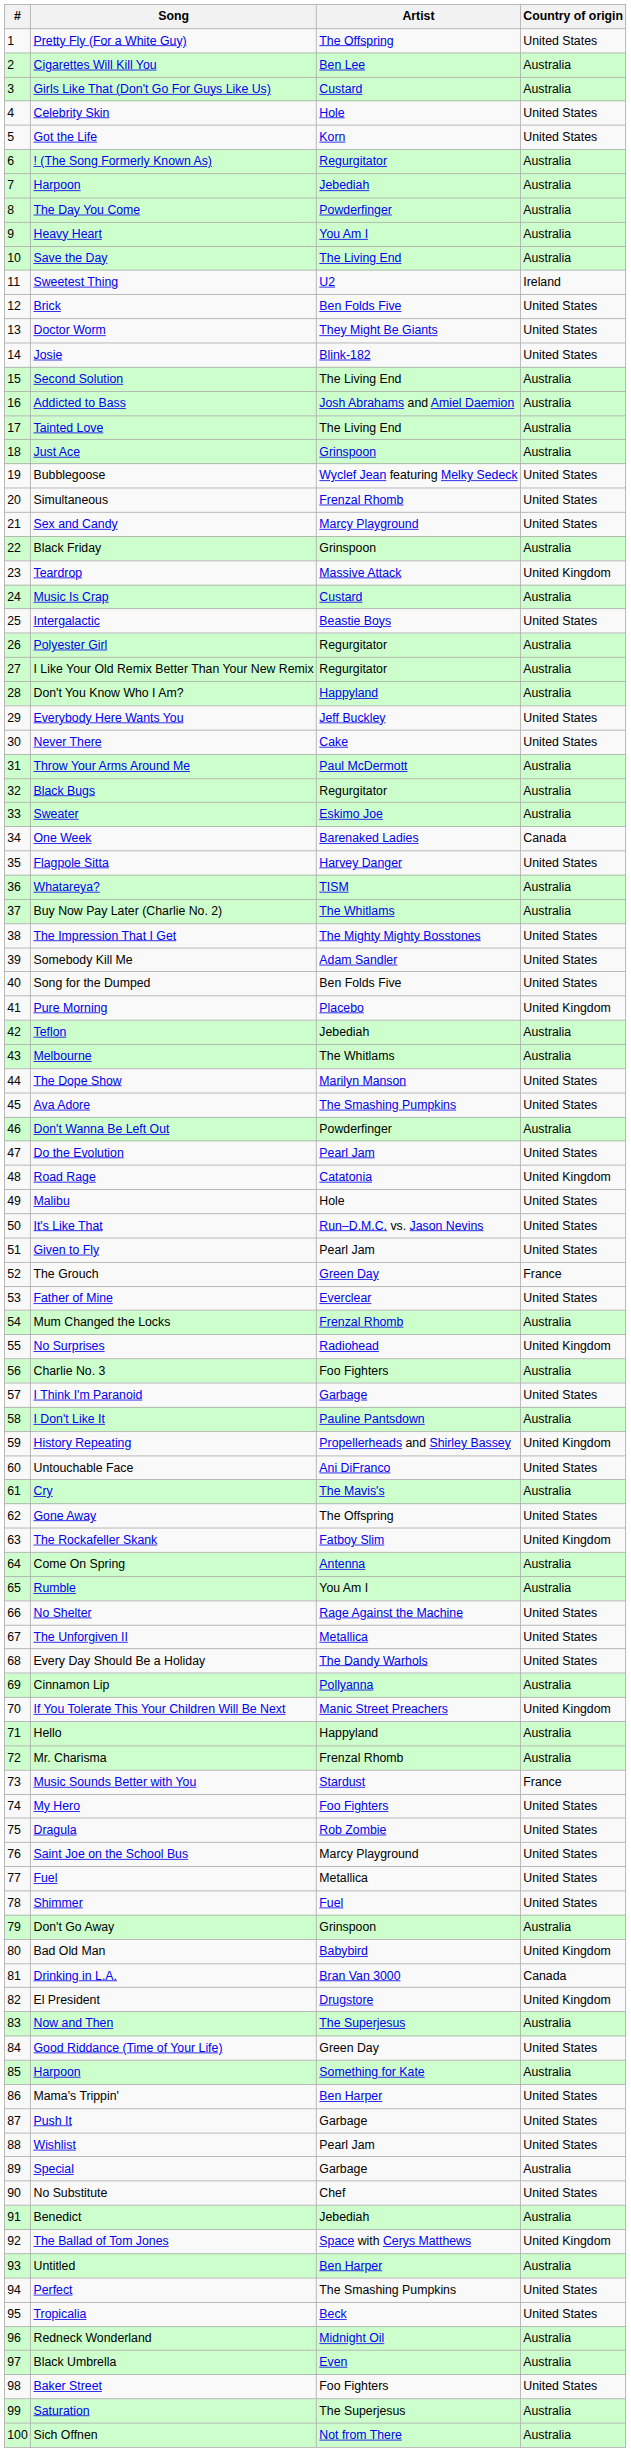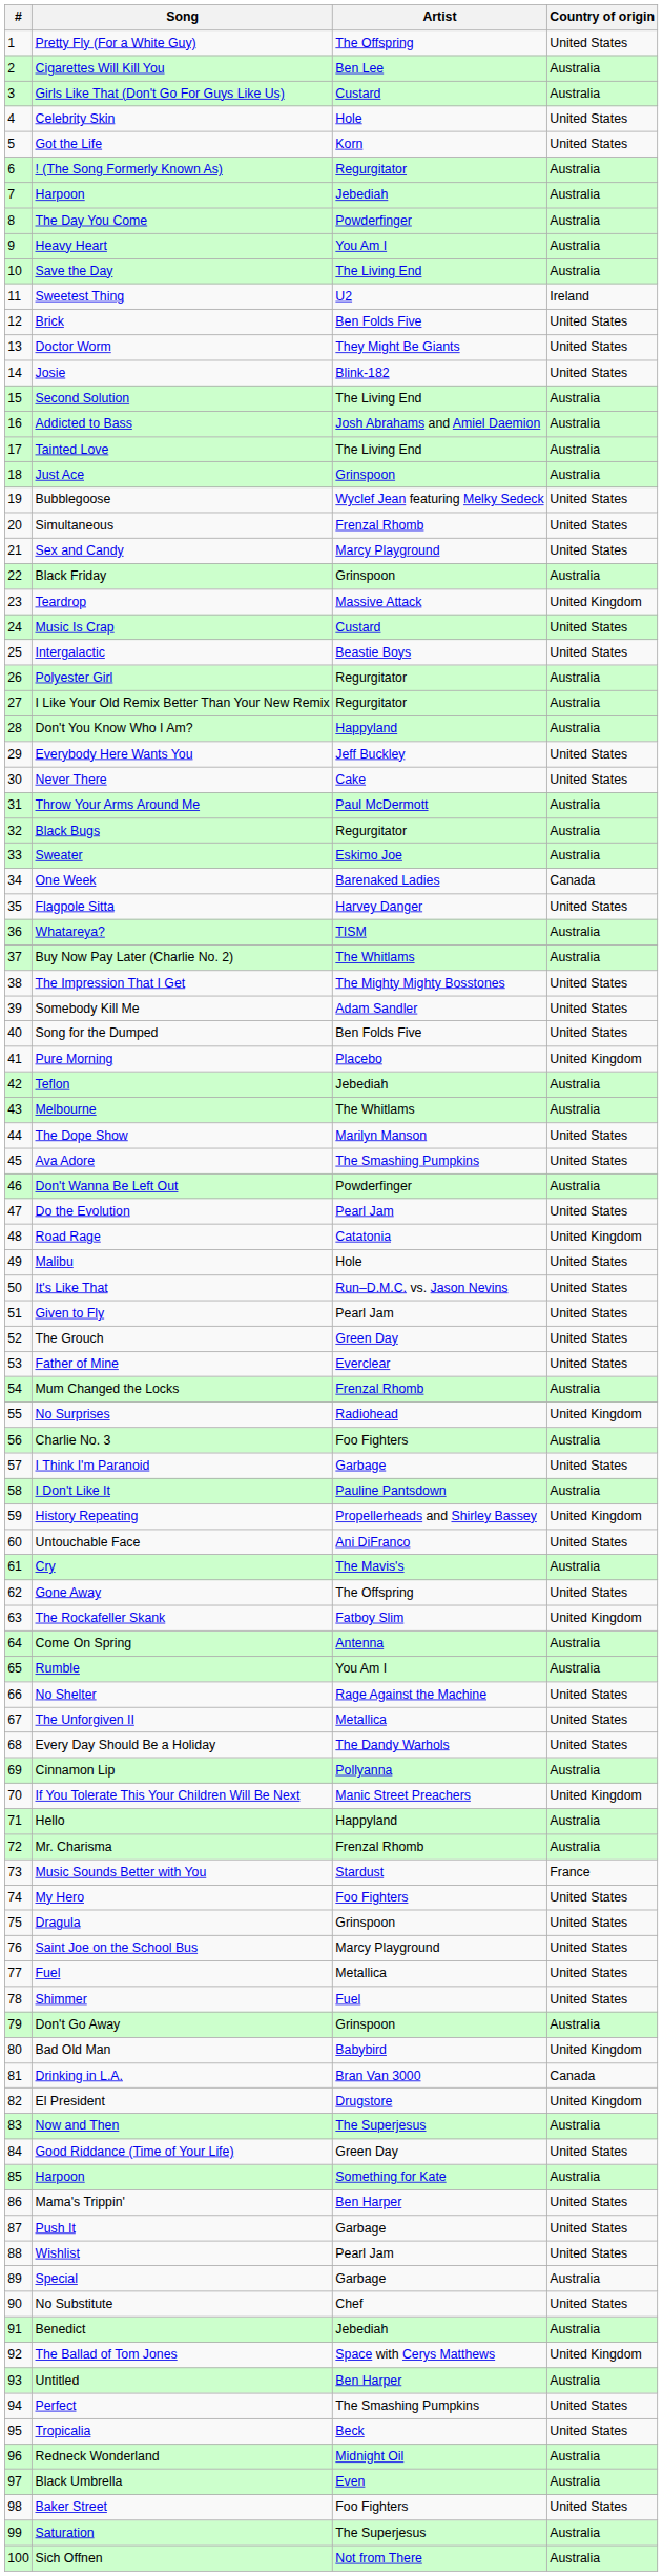 <table class="wikitable sortable" style="font-size:0.95em;line-height:1.5em;">
 <tr>
 <th>#</th>
 <th>Song</th>
 <th>Artist</th>
 <th>Country of origin</th>
 </tr>
 <tr>
 <td>1</td>
 <td><a href='#'>Pretty Fly (For a White Guy)</a></td>
 <td><a href='#'>The Offspring</a></td>
 <td>United States</td>
 </tr>
 <tr style="background:#ccffcc">
 <td>2</td>
 <td><a href='#'>Cigarettes Will Kill You</a></td>
 <td><a href='#'>Ben Lee</a></td>
 <td>Australia</td>
 </tr>
 <tr style="background:#ccffcc">
 <td>3</td>
 <td><a href='#'>Girls Like That (Don't Go For Guys Like Us)</a></td>
 <td><a href='#'>Custard</a></td>
 <td>Australia</td>
 </tr>
 <tr>
 <td>4</td>
 <td><a href='#'>Celebrity Skin</a></td>
 <td><a href='#'>Hole</a></td>
 <td>United States</td>
 </tr>
 <tr>
 <td>5</td>
 <td><a href='#'>Got the Life</a></td>
 <td><a href='#'>Korn</a></td>
 <td>United States</td>
 </tr>
 <tr style="background:#ccffcc">
 <td>6</td>
 <td><a href='#'>! (The Song Formerly Known As)</a></td>
 <td><a href='#'>Regurgitator</a></td>
 <td>Australia</td>
 </tr>
 <tr style="background:#ccffcc">
 <td>7</td>
 <td><a href='#'>Harpoon</a></td>
 <td><a href='#'>Jebediah</a></td>
 <td>Australia</td>
 </tr>
 <tr style="background:#ccffcc">
 <td>8</td>
 <td><a href='#'>The Day You Come</a></td>
 <td><a href='#'>Powderfinger</a></td>
 <td>Australia</td>
 </tr>
 <tr style="background:#ccffcc">
 <td>9</td>
 <td><a href='#'>Heavy Heart</a></td>
 <td><a href='#'>You Am I</a></td>
 <td>Australia</td>
 </tr>
 <tr style="background:#ccffcc">
 <td>10</td>
 <td><a href='#'>Save the Day</a></td>
 <td><a href='#'>The Living End</a></td>
 <td>Australia</td>
 </tr>
 <tr>
 <td>11</td>
 <td><a href='#'>Sweetest Thing</a></td>
 <td><a href='#'>U2</a></td>
 <td>Ireland</td>
 </tr>
 <tr>
 <td>12</td>
 <td><a href='#'>Brick</a></td>
 <td><a href='#'>Ben Folds Five</a></td>
 <td>United States</td>
 </tr>
 <tr>
 <td>13</td>
 <td><a href='#'>Doctor Worm</a></td>
 <td><a href='#'>They Might Be Giants</a></td>
 <td>United States</td>
 </tr>
 <tr>
 <td>14</td>
 <td><a href='#'>Josie</a></td>
 <td><a href='#'>Blink-182</a></td>
 <td>United States</td>
 </tr>
 <tr style="background:#ccffcc">
 <td>15</td>
 <td><a href='#'>Second Solution</a></td>
 <td>The Living End</td>
 <td>Australia</td>
 </tr>
 <tr style="background:#ccffcc">
 <td>16</td>
 <td><a href='#'>Addicted to Bass</a></td>
 <td><a href='#'>Josh Abrahams</a> and <a href='#'>Amiel Daemion</a></td>
 <td>Australia</td>
 </tr>
 <tr style="background:#ccffcc">
 <td>17</td>
 <td><a href='#'>Tainted Love</a></td>
 <td>The Living End</td>
 <td>Australia</td>
 </tr>
 <tr style="background:#ccffcc">
 <td>18</td>
 <td><a href='#'>Just Ace</a></td>
 <td><a href='#'>Grinspoon</a></td>
 <td>Australia</td>
 </tr>
 <tr>
 <td>19</td>
 <td>Bubblegoose</td>
 <td><a href='#'>Wyclef Jean</a> featuring <a href='#'>Melky Sedeck</a></td>
 <td>United States</td>
 </tr>
 <tr>
 <td>20</td>
 <td>Simultaneous</td>
 <td><a href='#'>Frenzal Rhomb</a></td>
 <td>United States</td>
 </tr>
 <tr>
 <td>21</td>
 <td><a href='#'>Sex and Candy</a></td>
 <td><a href='#'>Marcy Playground</a></td>
 <td>United States</td>
 </tr>
 <tr style="background:#ccffcc">
 <td>22</td>
 <td>Black Friday</td>
 <td>Grinspoon</td>
 <td>Australia</td>
 </tr>
 <tr>
 <td>23</td>
 <td><a href='#'>Teardrop</a></td>
 <td><a href='#'>Massive Attack</a></td>
 <td>United Kingdom</td>
 </tr>
 <tr style="background:#ccffcc">
 <td>24</td>
 <td><a href='#'>Music Is Crap</a></td>
 <td><a href='#'>Custard</a></td>
-<td>Australia</td>
+<td>United States</td>
 </tr>
 <tr>
 <td>25</td>
 <td><a href='#'>Intergalactic</a></td>
 <td><a href='#'>Beastie Boys</a></td>
 <td>United States</td>
 </tr>
 <tr style="background:#ccffcc">
 <td>26</td>
 <td><a href='#'>Polyester Girl</a></td>
 <td>Regurgitator</td>
 <td>Australia</td>
 </tr>
 <tr style="background:#ccffcc">
 <td>27</td>
 <td>I Like Your Old Remix Better Than Your New Remix</td>
 <td>Regurgitator</td>
 <td>Australia</td>
 </tr>
 <tr style="background:#ccffcc">
 <td>28</td>
 <td>Don't You Know Who I Am?</td>
 <td><a href='#'>Happyland</a></td>
 <td>Australia</td>
 </tr>
 <tr>
 <td>29</td>
 <td><a href='#'>Everybody Here Wants You</a></td>
 <td><a href='#'>Jeff Buckley</a></td>
 <td>United States</td>
 </tr>
 <tr>
 <td>30</td>
 <td><a href='#'>Never There</a></td>
 <td><a href='#'>Cake</a></td>
 <td>United States</td>
 </tr>
 <tr style="background:#ccffcc">
 <td>31</td>
 <td><a href='#'>Throw Your Arms Around Me</a></td>
 <td><a href='#'>Paul McDermott</a></td>
 <td>Australia</td>
 </tr>
 <tr style="background:#ccffcc">
 <td>32</td>
 <td><a href='#'>Black Bugs</a></td>
 <td>Regurgitator</td>
 <td>Australia</td>
 </tr>
 <tr style="background:#ccffcc">
 <td>33</td>
 <td><a href='#'>Sweater</a></td>
 <td><a href='#'>Eskimo Joe</a></td>
 <td>Australia</td>
 </tr>
 <tr>
 <td>34</td>
 <td><a href='#'>One Week</a></td>
 <td><a href='#'>Barenaked Ladies</a></td>
 <td>Canada</td>
 </tr>
 <tr>
 <td>35</td>
 <td><a href='#'>Flagpole Sitta</a></td>
 <td><a href='#'>Harvey Danger</a></td>
 <td>United States</td>
 </tr>
 <tr style="background:#ccffcc">
 <td>36</td>
 <td><a href='#'>Whatareya?</a></td>
 <td><a href='#'>TISM</a></td>
 <td>Australia</td>
 </tr>
 <tr style="background:#ccffcc">
 <td>37</td>
 <td>Buy Now Pay Later (Charlie No. 2)</td>
 <td><a href='#'>The Whitlams</a></td>
 <td>Australia</td>
 </tr>
 <tr>
 <td>38</td>
 <td><a href='#'>The Impression That I Get</a></td>
 <td><a href='#'>The Mighty Mighty Bosstones</a></td>
 <td>United States</td>
 </tr>
 <tr>
 <td>39</td>
 <td>Somebody Kill Me</td>
 <td><a href='#'>Adam Sandler</a></td>
 <td>United States</td>
 </tr>
 <tr>
 <td>40</td>
 <td>Song for the Dumped</td>
 <td>Ben Folds Five</td>
 <td>United States</td>
 </tr>
 <tr>
 <td>41</td>
 <td><a href='#'>Pure Morning</a></td>
 <td><a href='#'>Placebo</a></td>
 <td>United Kingdom</td>
 </tr>
 <tr style="background:#ccffcc">
 <td>42</td>
 <td><a href='#'>Teflon</a></td>
 <td>Jebediah</td>
 <td>Australia</td>
 </tr>
 <tr style="background:#ccffcc">
 <td>43</td>
 <td><a href='#'>Melbourne</a></td>
 <td>The Whitlams</td>
 <td>Australia</td>
 </tr>
 <tr>
 <td>44</td>
 <td><a href='#'>The Dope Show</a></td>
 <td><a href='#'>Marilyn Manson</a></td>
 <td>United States</td>
 </tr>
 <tr>
 <td>45</td>
 <td><a href='#'>Ava Adore</a></td>
 <td><a href='#'>The Smashing Pumpkins</a></td>
 <td>United States</td>
 </tr>
 <tr style="background:#ccffcc">
 <td>46</td>
 <td><a href='#'>Don't Wanna Be Left Out</a></td>
 <td>Powderfinger</td>
 <td>Australia</td>
 </tr>
 <tr>
 <td>47</td>
 <td><a href='#'>Do the Evolution</a></td>
 <td><a href='#'>Pearl Jam</a></td>
 <td>United States</td>
 </tr>
 <tr>
 <td>48</td>
 <td><a href='#'>Road Rage</a></td>
 <td><a href='#'>Catatonia</a></td>
 <td>United Kingdom</td>
 </tr>
 <tr>
 <td>49</td>
 <td><a href='#'>Malibu</a></td>
 <td>Hole</td>
 <td>United States</td>
 </tr>
 <tr>
 <td>50</td>
 <td><a href='#'>It's Like That</a></td>
 <td><a href='#'>Run–D.M.C.</a> vs. <a href='#'>Jason Nevins</a></td>
 <td>United States</td>
 </tr>
 <tr>
 <td>51</td>
 <td><a href='#'>Given to Fly</a></td>
 <td>Pearl Jam</td>
 <td>United States</td>
 </tr>
 <tr>
 <td>52</td>
 <td>The Grouch</td>
 <td><a href='#'>Green Day</a></td>
-<td>France</td>
+<td>United States</td>
 </tr>
 <tr>
 <td>53</td>
 <td><a href='#'>Father of Mine</a></td>
 <td><a href='#'>Everclear</a></td>
 <td>United States</td>
 </tr>
 <tr style="background:#ccffcc">
 <td>54</td>
 <td>Mum Changed the Locks</td>
 <td><a href='#'>Frenzal Rhomb</a></td>
 <td>Australia</td>
 </tr>
 <tr>
 <td>55</td>
 <td><a href='#'>No Surprises</a></td>
 <td><a href='#'>Radiohead</a></td>
 <td>United Kingdom</td>
 </tr>
 <tr style="background:#ccffcc">
 <td>56</td>
 <td>Charlie No. 3</td>
 <td>Foo Fighters</td>
 <td>Australia</td>
 </tr>
 <tr>
 <td>57</td>
 <td><a href='#'>I Think I'm Paranoid</a></td>
 <td><a href='#'>Garbage</a></td>
 <td>United States</td>
 </tr>
 <tr style="background:#ccffcc">
 <td>58</td>
 <td><a href='#'>I Don't Like It</a></td>
 <td><a href='#'>Pauline Pantsdown</a></td>
 <td>Australia</td>
 </tr>
 <tr>
 <td>59</td>
 <td><a href='#'>History Repeating</a></td>
 <td><a href='#'>Propellerheads</a> and <a href='#'>Shirley Bassey</a></td>
 <td>United Kingdom</td>
 </tr>
 <tr>
 <td>60</td>
 <td>Untouchable Face</td>
 <td><a href='#'>Ani DiFranco</a></td>
 <td>United States</td>
 </tr>
 <tr style="background:#ccffcc">
 <td>61</td>
 <td><a href='#'>Cry</a></td>
 <td><a href='#'>The Mavis's</a></td>
 <td>Australia</td>
 </tr>
 <tr>
 <td>62</td>
 <td><a href='#'>Gone Away</a></td>
 <td>The Offspring</td>
 <td>United States</td>
 </tr>
 <tr>
 <td>63</td>
 <td><a href='#'>The Rockafeller Skank</a></td>
 <td><a href='#'>Fatboy Slim</a></td>
 <td>United Kingdom</td>
 </tr>
 <tr style="background:#ccffcc">
 <td>64</td>
 <td>Come On Spring</td>
 <td><a href='#'>Antenna</a></td>
 <td>Australia</td>
 </tr>
 <tr style="background:#ccffcc">
 <td>65</td>
 <td><a href='#'>Rumble</a></td>
 <td>You Am I</td>
 <td>Australia</td>
 </tr>
 <tr>
 <td>66</td>
 <td><a href='#'>No Shelter</a></td>
 <td><a href='#'>Rage Against the Machine</a></td>
 <td>United States</td>
 </tr>
 <tr>
 <td>67</td>
 <td><a href='#'>The Unforgiven II</a></td>
 <td><a href='#'>Metallica</a></td>
 <td>United States</td>
 </tr>
 <tr>
 <td>68</td>
 <td>Every Day Should Be a Holiday</td>
 <td><a href='#'>The Dandy Warhols</a></td>
 <td>United States</td>
 </tr>
 <tr style="background:#ccffcc">
 <td>69</td>
 <td>Cinnamon Lip</td>
 <td><a href='#'>Pollyanna</a></td>
 <td>Australia</td>
 </tr>
 <tr>
 <td>70</td>
 <td><a href='#'>If You Tolerate This Your Children Will Be Next</a></td>
 <td><a href='#'>Manic Street Preachers</a></td>
 <td>United Kingdom</td>
 </tr>
 <tr style="background:#ccffcc">
 <td>71</td>
 <td>Hello</td>
 <td>Happyland</td>
 <td>Australia</td>
 </tr>
 <tr style="background:#ccffcc">
 <td>72</td>
 <td>Mr. Charisma</td>
 <td>Frenzal Rhomb</td>
 <td>Australia</td>
 </tr>
 <tr>
 <td>73</td>
 <td><a href='#'>Music Sounds Better with You</a></td>
 <td><a href='#'>Stardust</a></td>
 <td>France</td>
 </tr>
 <tr>
 <td>74</td>
 <td><a href='#'>My Hero</a></td>
 <td><a href='#'>Foo Fighters</a></td>
 <td>United States</td>
 </tr>
 <tr>
 <td>75</td>
 <td><a href='#'>Dragula</a></td>
-<td><a href='#'>Rob Zombie</a></td>
+<td>Grinspoon</td>
 <td>United States</td>
 </tr>
 <tr>
 <td>76</td>
 <td><a href='#'>Saint Joe on the School Bus</a></td>
 <td>Marcy Playground</td>
 <td>United States</td>
 </tr>
 <tr>
 <td>77</td>
 <td><a href='#'>Fuel</a></td>
 <td>Metallica</td>
 <td>United States</td>
 </tr>
 <tr>
 <td>78</td>
 <td><a href='#'>Shimmer</a></td>
 <td><a href='#'>Fuel</a></td>
 <td>United States</td>
 </tr>
 <tr style="background:#ccffcc">
 <td>79</td>
 <td>Don't Go Away</td>
 <td>Grinspoon</td>
 <td>Australia</td>
 </tr>
 <tr>
 <td>80</td>
 <td>Bad Old Man</td>
 <td><a href='#'>Babybird</a></td>
 <td>United Kingdom</td>
 </tr>
 <tr>
 <td>81</td>
 <td><a href='#'>Drinking in L.A.</a></td>
 <td><a href='#'>Bran Van 3000</a></td>
 <td>Canada</td>
 </tr>
 <tr>
 <td>82</td>
 <td>El President</td>
 <td><a href='#'>Drugstore</a></td>
 <td>United Kingdom</td>
 </tr>
 <tr style="background:#ccffcc">
 <td>83</td>
 <td><a href='#'>Now and Then</a></td>
 <td><a href='#'>The Superjesus</a></td>
 <td>Australia</td>
 </tr>
 <tr>
 <td>84</td>
 <td><a href='#'>Good Riddance (Time of Your Life)</a></td>
 <td>Green Day</td>
 <td>United States</td>
 </tr>
 <tr style="background:#ccffcc">
 <td>85</td>
 <td><a href='#'>Harpoon</a></td>
 <td><a href='#'>Something for Kate</a></td>
 <td>Australia</td>
 </tr>
 <tr>
 <td>86</td>
 <td>Mama's Trippin'</td>
 <td><a href='#'>Ben Harper</a></td>
 <td>United States</td>
 </tr>
 <tr>
 <td>87</td>
 <td><a href='#'>Push It</a></td>
 <td>Garbage</td>
 <td>United States</td>
 </tr>
 <tr>
 <td>88</td>
 <td><a href='#'>Wishlist</a></td>
 <td>Pearl Jam</td>
 <td>United States</td>
 </tr>
 <tr>
 <td>89</td>
 <td><a href='#'>Special</a></td>
 <td>Garbage</td>
 <td>Australia</td>
 </tr>
 <tr>
 <td>90</td>
 <td>No Substitute</td>
 <td>Chef</td>
 <td>United States</td>
 </tr>
 <tr style="background:#ccffcc">
 <td>91</td>
 <td>Benedict</td>
 <td>Jebediah</td>
 <td>Australia</td>
 </tr>
 <tr>
 <td>92</td>
 <td><a href='#'>The Ballad of Tom Jones</a></td>
 <td><a href='#'>Space</a> with <a href='#'>Cerys Matthews</a></td>
 <td>United Kingdom</td>
 </tr>
 <tr style="background:#ccffcc">
 <td>93</td>
 <td>Untitled</td>
 <td><a href='#'>Ben Harper</a></td>
 <td>Australia</td>
 </tr>
 <tr>
 <td>94</td>
 <td><a href='#'>Perfect</a></td>
 <td>The Smashing Pumpkins</td>
 <td>United States</td>
 </tr>
 <tr>
 <td>95</td>
 <td><a href='#'>Tropicalia</a></td>
 <td><a href='#'>Beck</a></td>
 <td>United States</td>
 </tr>
 <tr style="background:#ccffcc">
 <td>96</td>
 <td>Redneck Wonderland</td>
 <td><a href='#'>Midnight Oil</a></td>
 <td>Australia</td>
 </tr>
 <tr style="background:#ccffcc">
 <td>97</td>
 <td>Black Umbrella</td>
 <td><a href='#'>Even</a></td>
 <td>Australia</td>
 </tr>
 <tr>
 <td>98</td>
 <td><a href='#'>Baker Street</a></td>
 <td>Foo Fighters</td>
 <td>United States</td>
 </tr>
 <tr style="background:#ccffcc">
 <td>99</td>
 <td><a href='#'>Saturation</a></td>
 <td>The Superjesus</td>
 <td>Australia</td>
 </tr>
 <tr style="background:#ccffcc">
 <td>100</td>
 <td>Sich Offnen</td>
 <td><a href='#'>Not from There</a></td>
 <td>Australia</td>
 </tr>
 </table>
